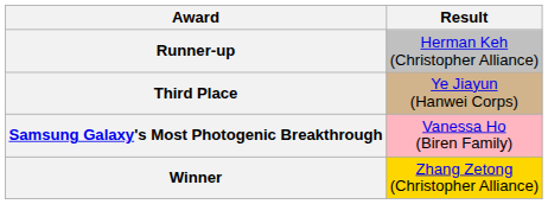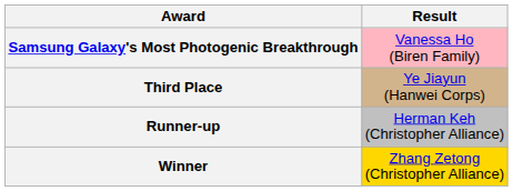 <table class="wikitable" plainrowheaders" style="text-align: center;">
 <tr>
 <th>Award</th>
 <th>Result</th>
 </tr>
 <tr>
-<th>Runner-up</th>
-<td style="background:silver;"><a href='#'>Herman Keh</a><br>(Christopher Alliance)</td>
+<th><a href='#'>Samsung Galaxy</a>'s Most Photogenic Breakthrough</th>
+<td style="background:lightpink;"><a href='#'>Vanessa Ho</a><br>(Biren Family)</td>
 </tr>
 <tr>
 <th>Third Place</th>
 <td style="background:tan;"><a href='#'>Ye Jiayun</a><br>(Hanwei Corps)</td>
 </tr>
 <tr>
-<th><a href='#'>Samsung Galaxy</a>'s Most Photogenic Breakthrough</th>
-<td style="background:lightpink;"><a href='#'>Vanessa Ho</a><br>(Biren Family)</td>
+<th>Runner-up</th>
+<td style="background:silver;"><a href='#'>Herman Keh</a><br>(Christopher Alliance)</td>
 </tr>
 <tr>
 <th>Winner</th>
 <td style="background:gold;"><a href='#'>Zhang Zetong</a><br>(Christopher Alliance)</td>
 </tr>
 </table>
